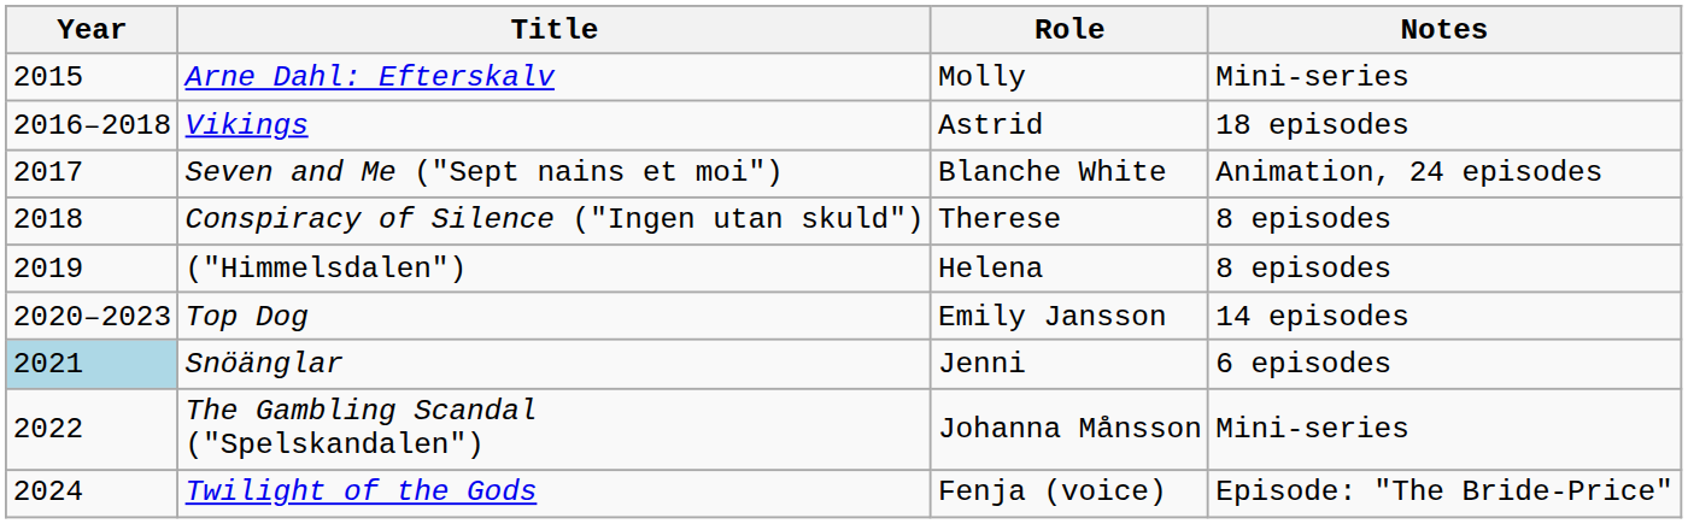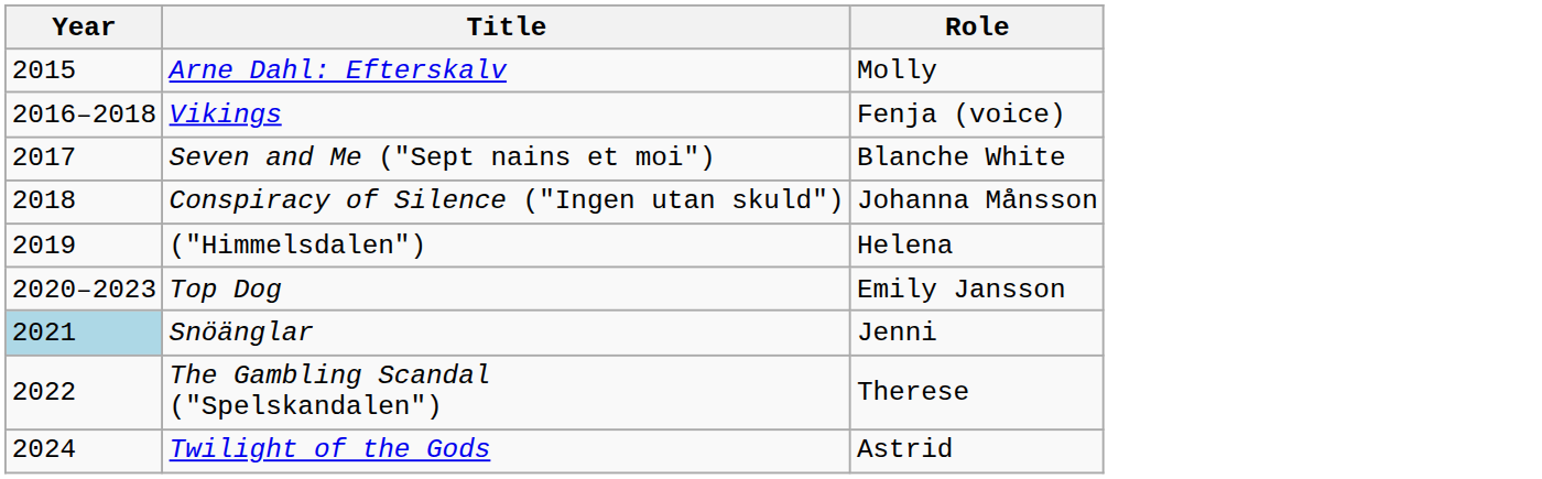 <table class="wikitable sortable">
 <tr>
 <th>Year</th>
 <th>Title</th>
 <th>Role</th>
-<th class="unsortable">Notes</th>
 </tr>
 <tr>
 <td>2015</td>
 <td><em><a href='#'>Arne Dahl: Efterskalv</a></em></td>
 <td>Molly</td>
-<td>Mini-series</td>
 </tr>
 <tr>
 <td>2016–2018</td>
 <td><em><a href='#'>Vikings</a></em></td>
-<td>Astrid</td>
-<td>18 episodes</td>
+<td>Fenja (voice)</td>
 </tr>
 <tr>
 <td>2017</td>
 <td><em>Seven and Me</em> ("Sept nains et moi")</td>
 <td>Blanche White</td>
-<td>Animation, 24 episodes</td>
 </tr>
 <tr>
 <td>2018</td>
 <td><em>Conspiracy of Silence</em> ("Ingen utan skuld")</td>
-<td>Therese</td>
-<td>8 episodes</td>
+<td>Johanna Månsson</td>
 </tr>
 <tr>
 <td>2019</td>
 <td><em></em> ("Himmelsdalen")</td>
 <td>Helena</td>
-<td>8 episodes</td>
 </tr>
 <tr>
 <td>2020–2023</td>
 <td><em>Top Dog</em></td>
 <td>Emily Jansson</td>
-<td>14 episodes</td>
 </tr>
 <tr>
 <td style="background: lightblue;">2021</td>
 <td><em>Snöänglar</em></td>
 <td>Jenni</td>
-<td>6 episodes</td>
 </tr>
 <tr>
 <td>2022</td>
 <td><em>The Gambling Scandal</em><br>("Spelskandalen")</td>
-<td>Johanna Månsson</td>
-<td>Mini-series</td>
+<td>Therese</td>
 </tr>
 <tr>
 <td>2024</td>
 <td><em><a href='#'>Twilight of the Gods</a></em></td>
-<td>Fenja (voice)</td>
-<td>Episode: "The Bride-Price"</td>
+<td>Astrid</td>
 </tr>
 </table>
